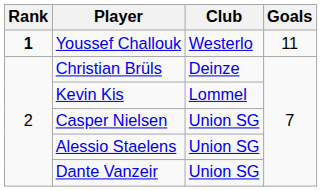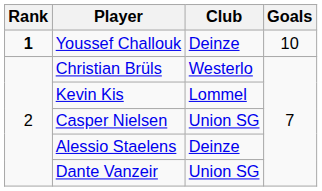 <table class="wikitable" style="text-align:center">
 <tr>
 <th>Rank</th>
 <th>Player</th>
 <th>Club</th>
 <th>Goals</th>
 </tr>
 <tr>
 <td rowspan=1><strong>1</strong></td>
 <td align="left"> <a href='#'>Youssef Challouk</a></td>
-<td align="left"><a href='#'>Westerlo</a></td>
-<td rowspan=1>11</td>
+<td align="left"><a href='#'>Deinze</a></td>
+<td rowspan=1>10</td>
 </tr>
 <tr>
 <td rowspan=5>2</td>
 <td align="left"> <a href='#'>Christian Brüls</a></td>
-<td align="left"><a href='#'>Deinze</a></td>
+<td align="left"><a href='#'>Westerlo</a></td>
 <td rowspan=5>7</td>
 </tr>
 <tr>
 <td align="left"> <a href='#'>Kevin Kis</a></td>
 <td align="left"><a href='#'>Lommel</a></td>
 </tr>
 <tr>
 <td align="left"> <a href='#'>Casper Nielsen</a></td>
 <td align="left"><a href='#'>Union SG</a></td>
 </tr>
 <tr>
 <td align="left"> <a href='#'>Alessio Staelens</a></td>
-<td align="left"><a href='#'>Union SG</a></td>
+<td align="left"><a href='#'>Deinze</a></td>
 </tr>
 <tr>
 <td align="left"> <a href='#'>Dante Vanzeir</a></td>
 <td align="left"><a href='#'>Union SG</a></td>
 </tr>
 </table>
